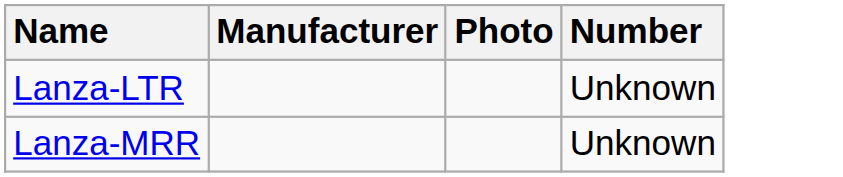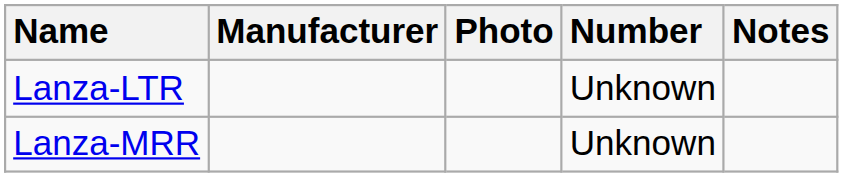 <table class="wikitable">
 <tr>
 <th style="text-align:left;">Name</th>
 <th style="text-align:left;">Manufacturer</th>
 <th style="text-align:left;">Photo</th>
 <th style="text-align:left;">Number</th>
+<th style="text-align:left;">Notes</th>
 </tr>
 <tr>
 <td><a href='#'>Lanza-LTR</a></td>
 <td></td>
 <td></td>
 <td>Unknown</td>
+<td></td>
 </tr>
 <tr>
 <td><a href='#'>Lanza-MRR</a></td>
 <td></td>
 <td></td>
 <td>Unknown</td>
+<td></td>
 </tr>
 </table>
